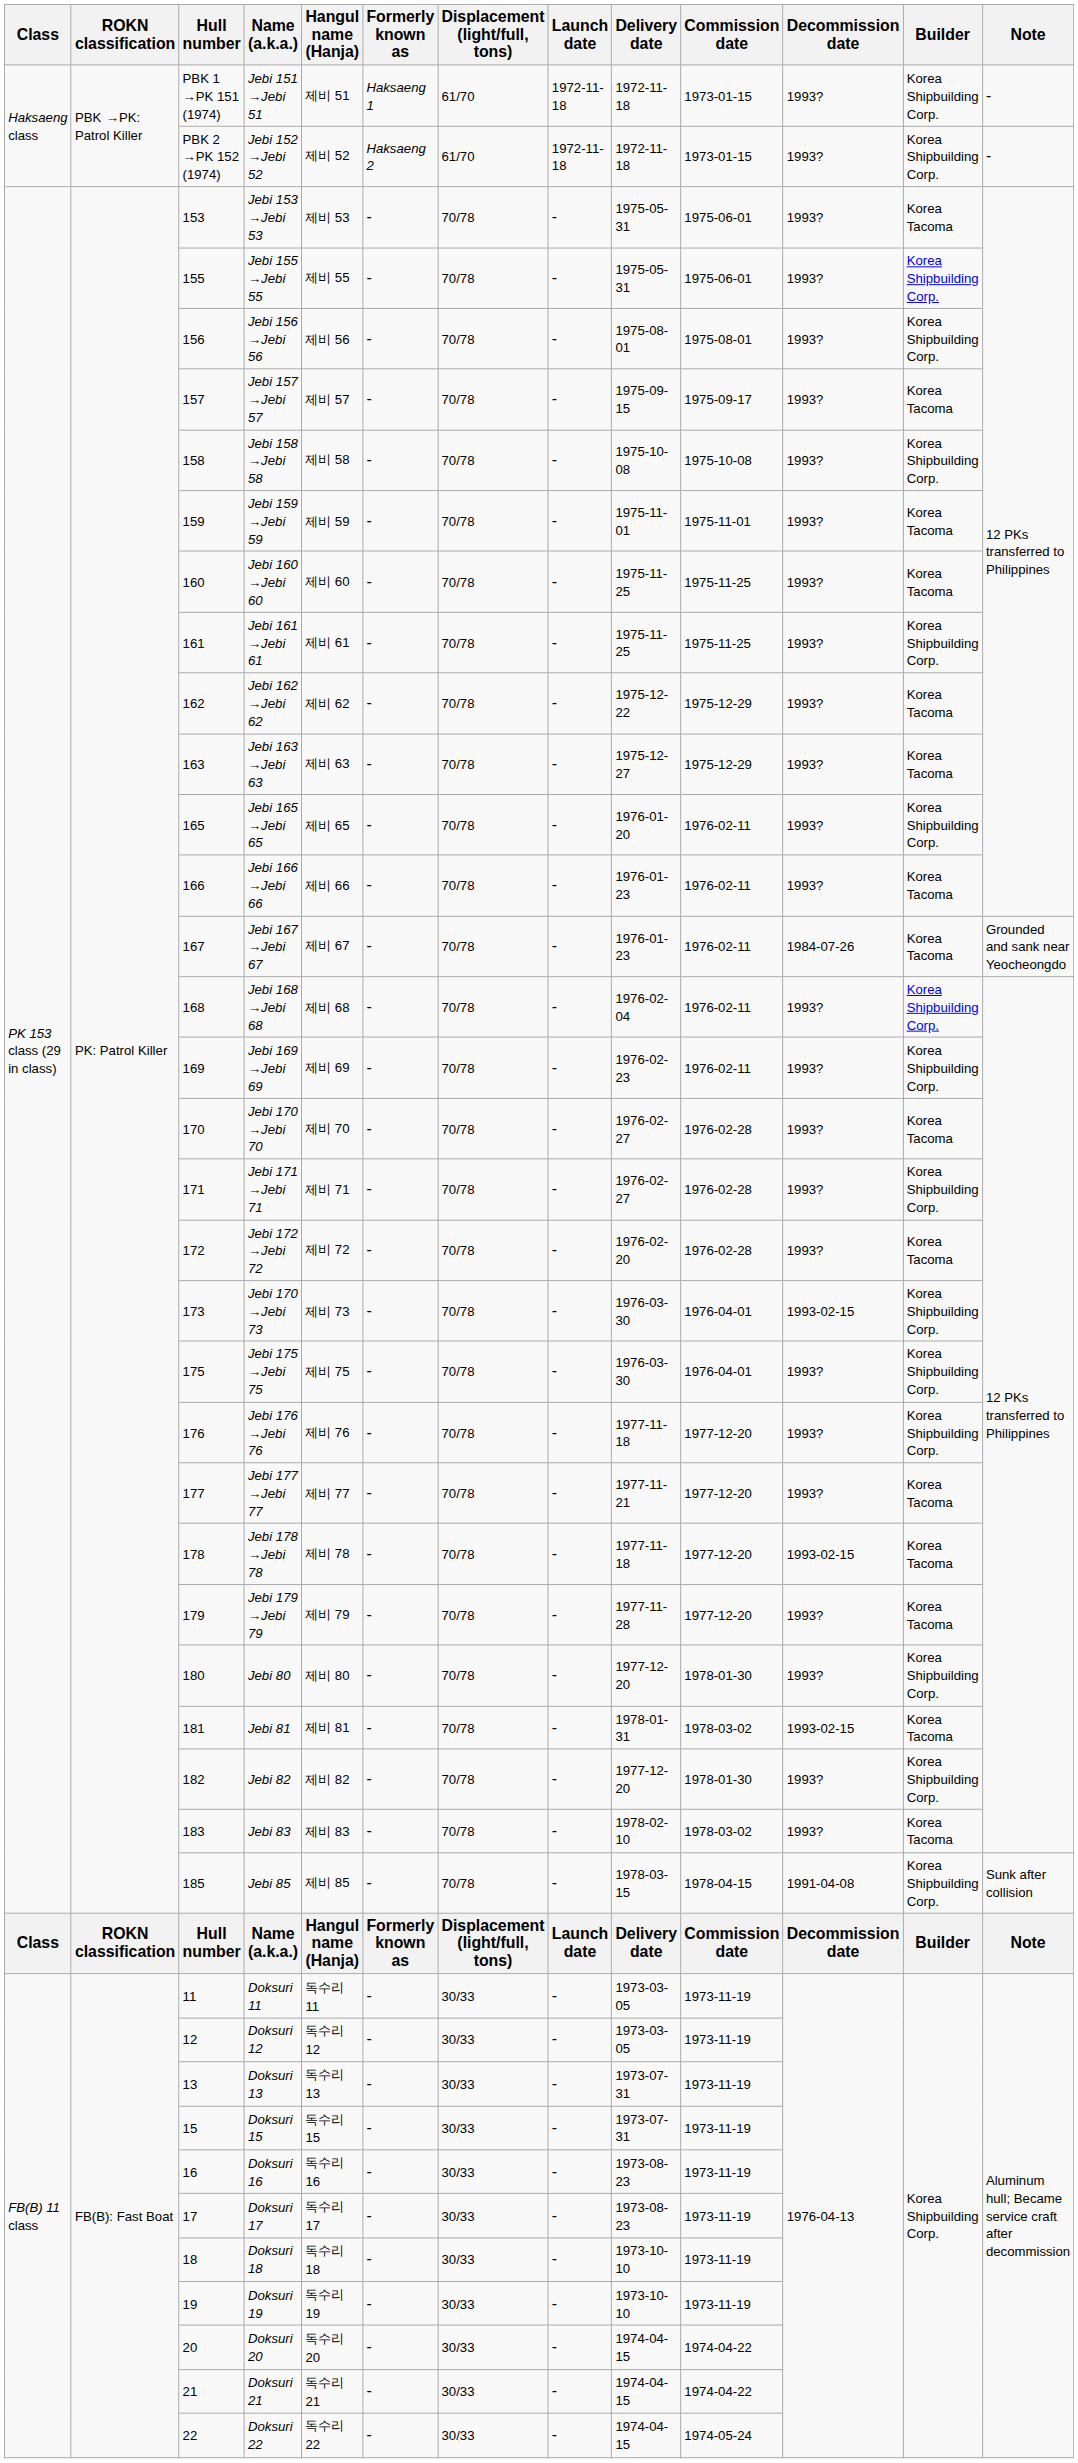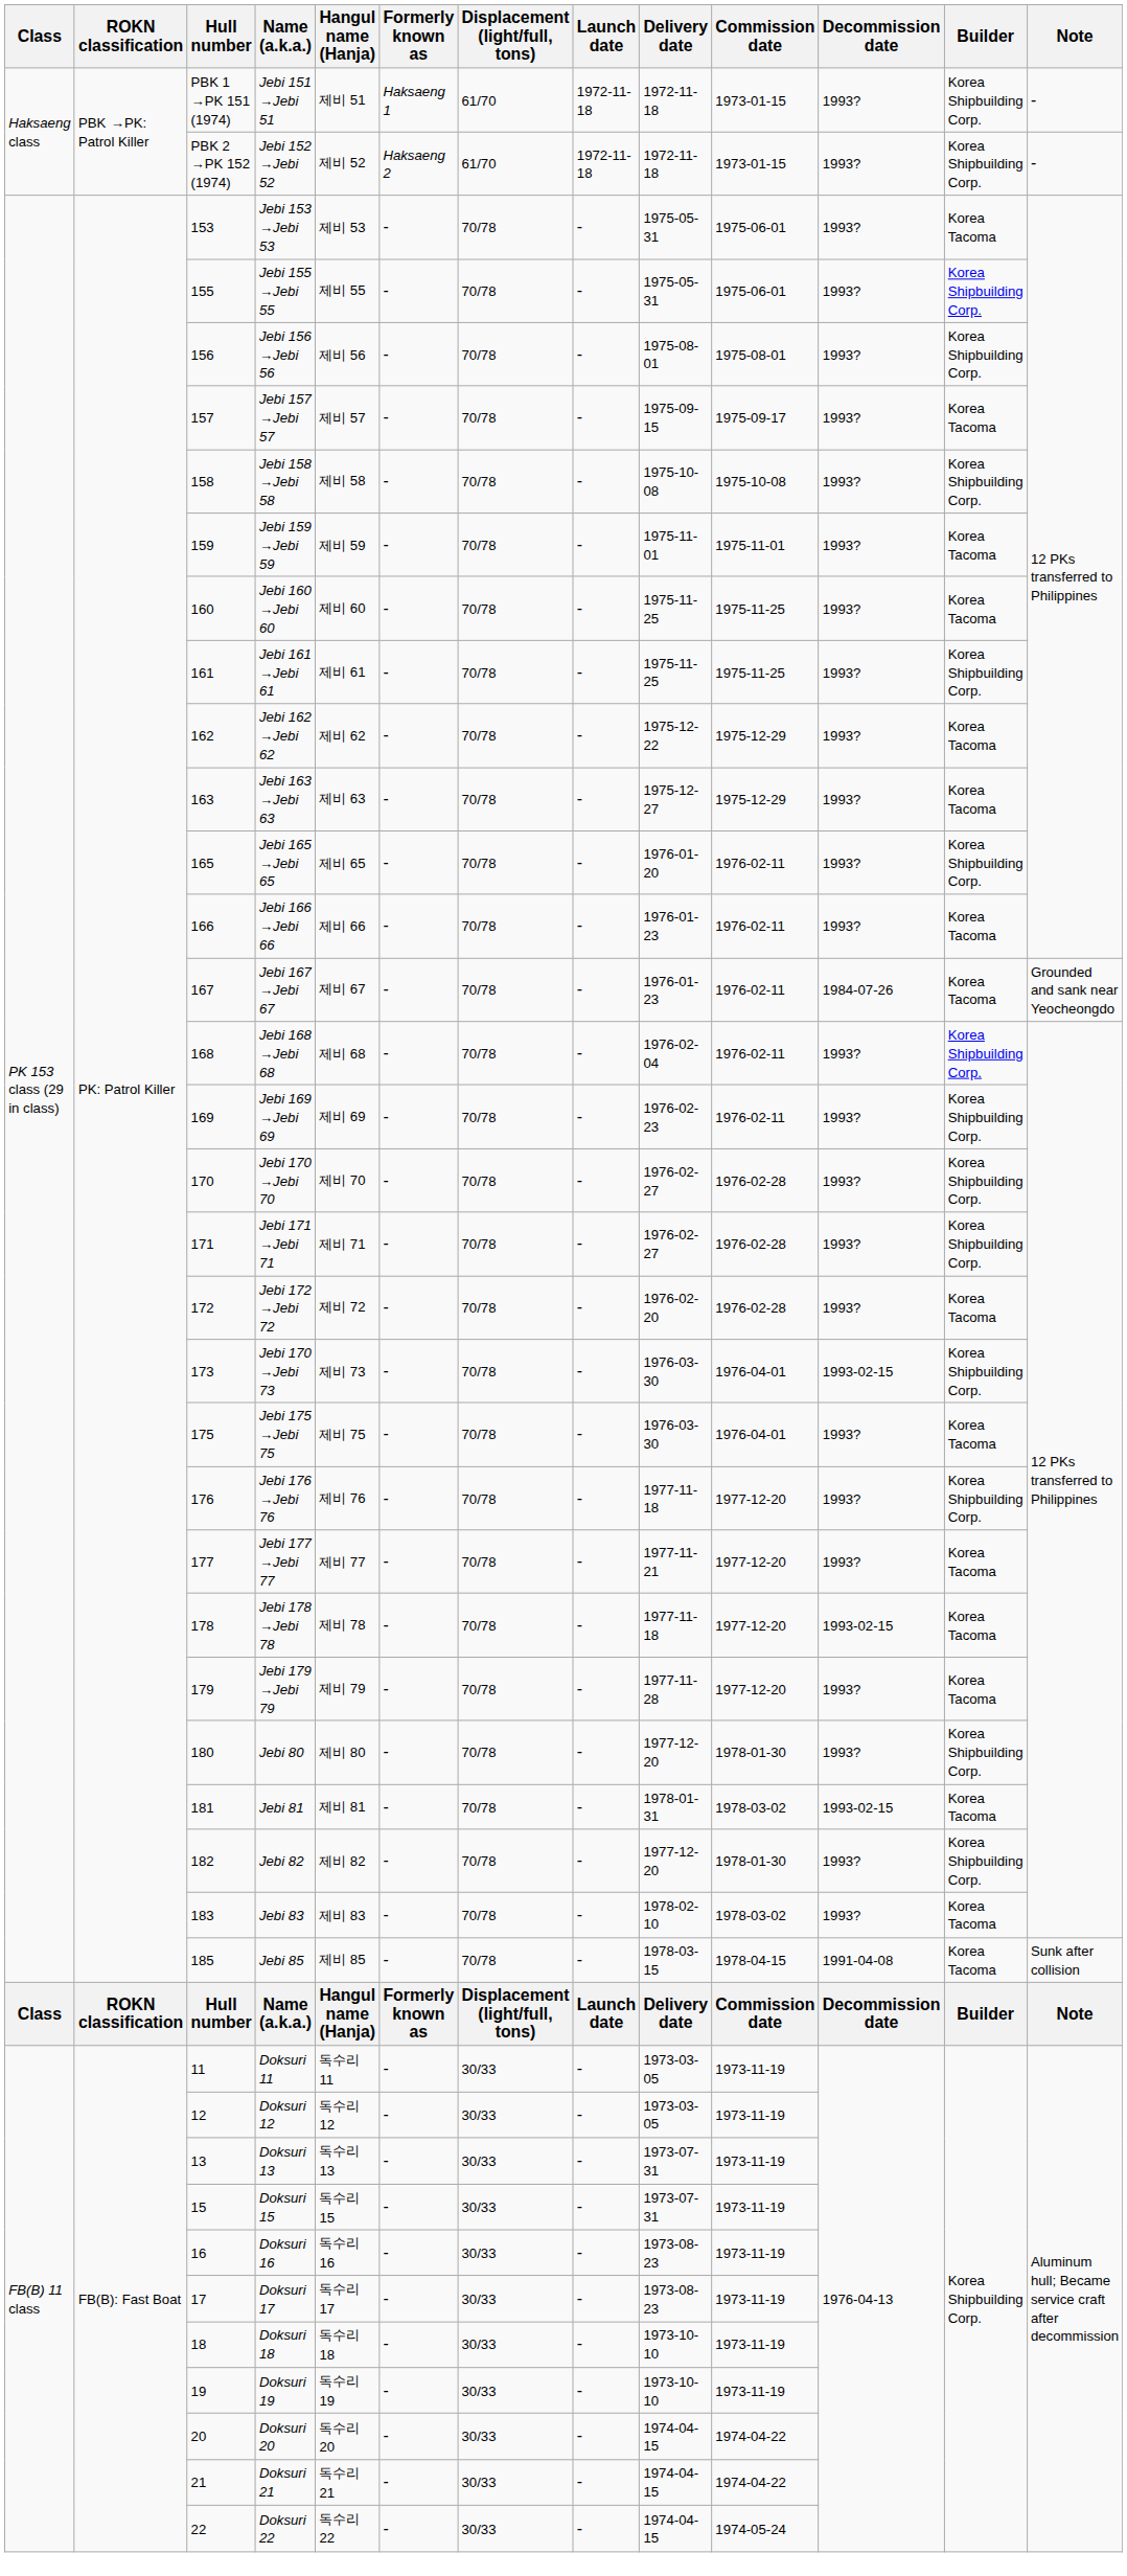 <table class="wikitable">
 <tr>
 <th>Class</th>
 <th>ROKN classification</th>
 <th>Hull number</th>
 <th>Name (a.k.a.)</th>
 <th>Hangul name<br>(Hanja)</th>
 <th>Formerly known as</th>
 <th>Displacement<br>(light/full, tons)</th>
 <th>Launch date</th>
 <th>Delivery date</th>
 <th>Commission date</th>
 <th>Decommission date</th>
 <th>Builder</th>
 <th>Note</th>
 </tr>
 <tr>
 <td rowspan="2"><small><em>Haksaeng</em> class</small></td>
 <td rowspan="2"><small>PBK</small> <small>→</small><small>PK: Patrol Killer</small></td>
 <td><small>PBK 1</small> <small>→PK 151 (1974)</small></td>
 <td><small><em>Jebi 151</em></small><br><small>→<em>Jebi 51</em></small></td>
 <td><small>제비 51</small></td>
 <td><em><small>Haksaeng 1</small></em></td>
 <td><small>61/70</small></td>
 <td><small>1972-11-18</small></td>
 <td><small>1972-11-18</small></td>
 <td><small>1973-01-15</small></td>
 <td><small>1993?</small></td>
 <td><small>Korea Shipbuilding Corp.</small></td>
 <td>-</td>
 </tr>
 <tr>
 <td><small>PBK 2</small> <small>→PK 152 (1974)</small></td>
 <td><small><em>Jebi 152</em></small><br><small>→<em>Jebi 52</em></small></td>
 <td><small>제비 52</small></td>
 <td><em><small>Haksaeng 2</small></em></td>
 <td><small>61/70</small></td>
 <td><small>1972-11-18</small></td>
 <td><small>1972-11-18</small></td>
 <td><small>1973-01-15</small></td>
 <td><small>1993?</small></td>
 <td><small>Korea Shipbuilding Corp.</small></td>
 <td>-</td>
 </tr>
 <tr>
 <td rowspan="29"><small><em>PK 153</em> class (29 in class)</small></td>
 <td rowspan="29"><small>PK: Patrol Killer</small></td>
 <td><small>153</small></td>
 <td><em><small>Jebi 153</small></em><br><small>→<em>Jebi 53</em></small></td>
 <td><small>제비 53</small></td>
 <td>-</td>
 <td><small>70/78</small></td>
 <td>-</td>
 <td><small>1975-05-31</small></td>
 <td><small>1975-06-01</small></td>
 <td><small>1993?</small></td>
 <td><small>Korea Tacoma</small></td>
 <td rowspan="12"><small>12 PKs transferred to Philippines</small></td>
 </tr>
 <tr>
 <td><small>155</small></td>
 <td><em><small>Jebi 155</small></em><br><small>→<em>Jebi 55</em></small></td>
 <td><small>제비 55</small></td>
 <td>-</td>
 <td><small>70/78</small></td>
 <td>-</td>
 <td><small>1975-05-31</small></td>
 <td><small>1975-06-01</small></td>
 <td><small>1993?</small></td>
 <td><a href='#'><small>Korea Shipbuilding Corp.</small></a></td>
 </tr>
 <tr>
 <td><small>156</small></td>
 <td><em><small>Jebi 156</small></em><br><small>→<em>Jebi 56</em></small></td>
 <td><small>제비 56</small></td>
 <td>-</td>
 <td><small>70/78</small></td>
 <td>-</td>
 <td><small>1975-08-01</small></td>
 <td><small>1975-08-01</small></td>
 <td><small>1993?</small></td>
 <td><small>Korea Shipbuilding Corp.</small></td>
 </tr>
 <tr>
 <td><small>157</small></td>
 <td><em><small>Jebi 157</small></em><br><small>→<em>Jebi 57</em></small></td>
 <td><small>제비 57</small></td>
 <td>-</td>
 <td><small>70/78</small></td>
 <td>-</td>
 <td><small>1975-09-15</small></td>
 <td><small>1975-09-17</small></td>
 <td><small>1993?</small></td>
 <td><small>Korea Tacoma</small></td>
 </tr>
 <tr>
 <td><small>158</small></td>
 <td><em><small>Jebi 158</small></em><br><small>→<em>Jebi 58</em></small></td>
 <td><small>제비 58</small></td>
 <td>-</td>
 <td><small>70/78</small></td>
 <td>-</td>
 <td><small>1975-10-08</small></td>
 <td><small>1975-10-08</small></td>
 <td><small>1993?</small></td>
 <td><small>Korea Shipbuilding Corp.</small></td>
 </tr>
 <tr>
 <td><small>159</small></td>
 <td><em><small>Jebi 159</small></em><br><small>→<em>Jebi 59</em></small></td>
 <td><small>제비 59</small></td>
 <td>-</td>
 <td><small>70/78</small></td>
 <td>-</td>
 <td><small>1975-11-01</small></td>
 <td><small>1975-11-01</small></td>
 <td><small>1993?</small></td>
 <td><small>Korea Tacoma</small></td>
 </tr>
 <tr>
 <td><small>160</small></td>
 <td><em><small>Jebi 160</small></em><br><small>→<em>Jebi 60</em></small></td>
 <td><small>제비 60</small></td>
 <td>-</td>
 <td><small>70/78</small></td>
 <td>-</td>
 <td><small>1975-11-25</small></td>
 <td><small>1975-11-25</small></td>
 <td><small>1993?</small></td>
 <td><small>Korea Tacoma</small></td>
 </tr>
 <tr>
 <td><small>161</small></td>
 <td><em><small>Jebi 161</small></em><br><small>→<em>Jebi 61</em></small></td>
 <td><small>제비 61</small></td>
 <td>-</td>
 <td><small>70/78</small></td>
 <td>-</td>
 <td><small>1975-11-25</small></td>
 <td><small>1975-11-25</small></td>
 <td><small>1993?</small></td>
 <td><small>Korea Shipbuilding Corp.</small></td>
 </tr>
 <tr>
 <td><small>162</small></td>
 <td><em><small>Jebi 162</small></em><br><small>→<em>Jebi 62</em></small></td>
 <td><small>제비 62</small></td>
 <td>-</td>
 <td><small>70/78</small></td>
 <td>-</td>
 <td><small>1975-12-22</small></td>
 <td><small>1975-12-29</small></td>
 <td><small>1993?</small></td>
 <td><small>Korea Tacoma</small></td>
 </tr>
 <tr>
 <td><small>163</small></td>
 <td><em><small>Jebi 163</small></em><br><small>→<em>Jebi 63</em></small></td>
 <td><small>제비 63</small></td>
 <td>-</td>
 <td><small>70/78</small></td>
 <td>-</td>
 <td><small>1975-12-27</small></td>
 <td><small>1975-12-29</small></td>
 <td><small>1993?</small></td>
 <td><small>Korea Tacoma</small></td>
 </tr>
 <tr>
 <td><small>165</small></td>
 <td><em><small>Jebi 165</small></em><br><small>→<em>Jebi 65</em></small></td>
 <td><small>제비 65</small></td>
 <td>-</td>
 <td><small>70/78</small></td>
 <td>-</td>
 <td><small>1976-01-20</small></td>
 <td><small>1976-02-11</small></td>
 <td><small>1993?</small></td>
 <td><small>Korea Shipbuilding Corp.</small></td>
 </tr>
 <tr>
 <td><small>166</small></td>
 <td><em><small>Jebi 166</small></em><br><small>→<em>Jebi 66</em></small></td>
 <td><small>제비 66</small></td>
 <td>-</td>
 <td><small>70/78</small></td>
 <td>-</td>
 <td><small>1976-01-23</small></td>
 <td><small>1976-02-11</small></td>
 <td><small>1993?</small></td>
 <td><small>Korea Tacoma</small></td>
 </tr>
 <tr>
 <td><small>167</small></td>
 <td><em><small>Jebi 167</small></em><br><small>→<em>Jebi 67</em></small></td>
 <td><small>제비 67</small></td>
 <td>-</td>
 <td><small>70/78</small></td>
 <td>-</td>
 <td><small>1976-01-23</small></td>
 <td><small>1976-02-11</small></td>
 <td><small>1984-07-26</small></td>
 <td><small>Korea Tacoma</small></td>
 <td><small>Grounded and sank near Yeocheongdo</small></td>
 </tr>
 <tr>
 <td><small>168</small></td>
 <td><em><small>Jebi 168</small></em><br><small>→<em>Jebi 68</em></small></td>
 <td><small>제비 68</small></td>
 <td>-</td>
 <td><small>70/78</small></td>
 <td>-</td>
 <td><small>1976-02-04</small></td>
 <td><small>1976-02-11</small></td>
 <td><small>1993?</small></td>
 <td><a href='#'><small>Korea Shipbuilding Corp.</small></a></td>
 <td rowspan="15"><small>12 PKs transferred to Philippines</small></td>
 </tr>
 <tr>
 <td><small>169</small></td>
 <td><em><small>Jebi 169</small></em><br><small>→<em>Jebi 69</em></small></td>
 <td><small>제비 69</small></td>
 <td>-</td>
 <td><small>70/78</small></td>
 <td>-</td>
 <td><small>1976-02-23</small></td>
 <td><small>1976-02-11</small></td>
 <td><small>1993?</small></td>
 <td><small>Korea Shipbuilding Corp.</small></td>
 </tr>
 <tr>
 <td><small>170</small></td>
 <td><em><small>Jebi 170</small></em><br><small>→<em>Jebi 70</em></small></td>
 <td><small>제비 70</small></td>
 <td>-</td>
 <td><small>70/78</small></td>
 <td>-</td>
 <td><small>1976-02-27</small></td>
 <td><small>1976-02-28</small></td>
 <td><small>1993?</small></td>
-<td><small>Korea Tacoma</small></td>
+<td><small>Korea Shipbuilding Corp.</small></td>
 </tr>
 <tr>
 <td><small>171</small></td>
 <td><em><small>Jebi 171</small></em><br><small>→<em>Jebi 71</em></small></td>
 <td><small>제비 71</small></td>
 <td>-</td>
 <td><small>70/78</small></td>
 <td>-</td>
 <td><small>1976-02-27</small></td>
 <td><small>1976-02-28</small></td>
 <td><small>1993?</small></td>
 <td><small>Korea Shipbuilding Corp.</small></td>
 </tr>
 <tr>
 <td><small>172</small></td>
 <td><em><small>Jebi 172</small></em><br><small>→<em>Jebi 72</em></small></td>
 <td><small>제비 72</small></td>
 <td>-</td>
 <td><small>70/78</small></td>
 <td>-</td>
 <td><small>1976-02-20</small></td>
 <td><small>1976-02-28</small></td>
 <td><small>1993?</small></td>
 <td><small>Korea Tacoma</small></td>
 </tr>
 <tr>
 <td><small>173</small></td>
 <td><em><small>Jebi 170</small></em><br><small>→<em>Jebi 73</em></small></td>
 <td><small>제비 73</small></td>
 <td>-</td>
 <td><small>70/78</small></td>
 <td>-</td>
 <td><small>1976-03-30</small></td>
 <td><small>1976-04-01</small></td>
 <td><small>1993-02-15</small></td>
 <td><small>Korea Shipbuilding Corp.</small></td>
 </tr>
 <tr>
 <td><small>175</small></td>
 <td><em><small>Jebi 175</small></em><br><small>→<em>Jebi 75</em></small></td>
 <td><small>제비 75</small></td>
 <td>-</td>
 <td><small>70/78</small></td>
 <td>-</td>
 <td><small>1976-03-30</small></td>
 <td><small>1976-04-01</small></td>
 <td><small>1993?</small></td>
-<td><small>Korea Shipbuilding Corp.</small></td>
+<td><small>Korea Tacoma</small></td>
 </tr>
 <tr>
 <td><small>176</small></td>
 <td><em><small>Jebi 176</small></em><br><small>→<em>Jebi 76</em></small></td>
 <td><small>제비 76</small></td>
 <td>-</td>
 <td><small>70/78</small></td>
 <td>-</td>
 <td><small>1977-11-18</small></td>
 <td><small>1977-12-20</small></td>
 <td><small>1993?</small></td>
 <td><small>Korea Shipbuilding Corp.</small></td>
 </tr>
 <tr>
 <td><small>177</small></td>
 <td><em><small>Jebi 177</small></em><br><small>→<em>Jebi 77</em></small></td>
 <td><small>제비 77</small></td>
 <td>-</td>
 <td><small>70/78</small></td>
 <td>-</td>
 <td><small>1977-11-21</small></td>
 <td><small>1977-12-20</small></td>
 <td><small>1993?</small></td>
 <td><small>Korea Tacoma</small></td>
 </tr>
 <tr>
 <td><small>178</small></td>
 <td><em><small>Jebi 178</small></em><br><small>→<em>Jebi 78</em></small></td>
 <td><small>제비 78</small></td>
 <td>-</td>
 <td><small>70/78</small></td>
 <td>-</td>
 <td><small>1977-11-18</small></td>
 <td><small>1977-12-20</small></td>
 <td><small>1993-02-15</small></td>
 <td><small>Korea Tacoma</small></td>
 </tr>
 <tr>
 <td><small>179</small></td>
 <td><em><small>Jebi 179</small></em><br><small>→<em>Jebi 79</em></small></td>
 <td><small>제비 79</small></td>
 <td>-</td>
 <td><small>70/78</small></td>
 <td>-</td>
 <td><small>1977-11-28</small></td>
 <td><small>1977-12-20</small></td>
 <td><small>1993?</small></td>
 <td><small>Korea Tacoma</small></td>
 </tr>
 <tr>
 <td><small>180</small></td>
 <td><em><small>Jebi 80</small></em></td>
 <td><small>제비 80</small></td>
 <td>-</td>
 <td><small>70/78</small></td>
 <td>-</td>
 <td><small>1977-12-20</small></td>
 <td><small>1978-01-30</small></td>
 <td><small>1993?</small></td>
 <td><small>Korea Shipbuilding Corp.</small></td>
 </tr>
 <tr>
 <td><small>181</small></td>
 <td><em><small>Jebi 81</small></em></td>
 <td><small>제비 81</small></td>
 <td>-</td>
 <td><small>70/78</small></td>
 <td>-</td>
 <td><small>1978-01-31</small></td>
 <td><small>1978-03-02</small></td>
 <td><small>1993-02-15</small></td>
 <td><small>Korea Tacoma</small></td>
 </tr>
 <tr>
 <td><small>182</small></td>
 <td><em><small>Jebi 82</small></em></td>
 <td><small>제비 82</small></td>
 <td>-</td>
 <td><small>70/78</small></td>
 <td>-</td>
 <td><small>1977-12-20</small></td>
 <td><small>1978-01-30</small></td>
 <td><small>1993?</small></td>
 <td><small>Korea Shipbuilding Corp.</small></td>
 </tr>
 <tr>
 <td><small>183</small></td>
 <td><em><small>Jebi 83</small></em></td>
 <td><small>제비 83</small></td>
 <td>-</td>
 <td><small>70/78</small></td>
 <td>-</td>
 <td><small>1978-02-10</small></td>
 <td><small>1978-03-02</small></td>
 <td><small>1993?</small></td>
 <td><small>Korea Tacoma</small></td>
 </tr>
 <tr>
 <td><small>185</small></td>
 <td><em><small>Jebi 85</small></em></td>
 <td><small>제비 85</small></td>
 <td>-</td>
 <td><small>70/78</small></td>
 <td>-</td>
 <td><small>1978-03-15</small></td>
 <td><small>1978-04-15</small></td>
 <td><small>1991-04-08</small></td>
-<td><small>Korea Shipbuilding Corp.</small></td>
+<td><small>Korea Tacoma</small></td>
 <td><small>Sunk after collision</small></td>
 </tr>
 <tr>
 <th>Class</th>
 <th>ROKN classification</th>
 <th>Hull number</th>
 <th>Name (a.k.a.)</th>
 <th>Hangul name<br>(Hanja)</th>
 <th>Formerly known as</th>
 <th>Displacement<br>(light/full, tons)</th>
 <th>Launch date</th>
 <th>Delivery date</th>
 <th>Commission date</th>
 <th>Decommission date</th>
 <th>Builder</th>
 <th>Note</th>
 </tr>
 <tr>
 <td rowspan="11"><small><em>FB(B) 11</em> class</small></td>
 <td rowspan="11"><small>FB(B): Fast Boat</small></td>
 <td><small>11</small></td>
 <td><small><em>Doksuri 1</em></small><em><small>1</small></em></td>
 <td><small>독수리 11</small></td>
 <td>-</td>
 <td><small>30/33</small></td>
 <td>-</td>
 <td><small>1973-03-05</small></td>
 <td><small>1973-11-19</small></td>
 <td rowspan="11"><small>1976-04-13</small></td>
 <td rowspan="11"><small>Korea Shipbuilding Corp.</small></td>
 <td rowspan="11"><small>Aluminum hull; Became service craft after decommission</small></td>
 </tr>
 <tr>
 <td><small>12</small></td>
 <td><small><em>Doksuri 1</em></small><em><small>2</small></em></td>
 <td><small>독수리 12</small></td>
 <td>-</td>
 <td><small>30/33</small></td>
 <td>-</td>
 <td><small>1973-03-05</small></td>
 <td><small>1973-11-19</small></td>
 </tr>
 <tr>
 <td><small>13</small></td>
 <td><small><em>Doksuri 1</em></small><em><small>3</small></em></td>
 <td><small>독수리 13</small></td>
 <td>-</td>
 <td><small>30/33</small></td>
 <td>-</td>
 <td><small>1973-07-31</small></td>
 <td><small>1973-11-19</small></td>
 </tr>
 <tr>
 <td><small>15</small></td>
 <td><small><em>Doksuri 1</em></small><em><small>5</small></em></td>
 <td><small>독수리 15</small></td>
 <td>-</td>
 <td><small>30/33</small></td>
 <td>-</td>
 <td><small>1973-07-31</small></td>
 <td><small>1973-11-19</small></td>
 </tr>
 <tr>
 <td><small>16</small></td>
 <td><small><em>Doksuri 1</em></small><em><small>6</small></em></td>
 <td><small>독수리 16</small></td>
 <td>-</td>
 <td><small>30/33</small></td>
 <td>-</td>
 <td><small>1973-08-23</small></td>
 <td><small>1973-11-19</small></td>
 </tr>
 <tr>
 <td><small>17</small></td>
 <td><small><em>Doksuri 1</em></small><em><small>7</small></em></td>
 <td><small>독수리 17</small></td>
 <td>-</td>
 <td><small>30/33</small></td>
 <td>-</td>
 <td><small>1973-08-23</small></td>
 <td><small>1973-11-19</small></td>
 </tr>
 <tr>
 <td><small>18</small></td>
 <td><small><em>Doksuri 1</em></small><em><small>8</small></em></td>
 <td><small>독수리 18</small></td>
 <td>-</td>
 <td><small>30/33</small></td>
 <td>-</td>
 <td><small>1973-10-10</small></td>
 <td><small>1973-11-19</small></td>
 </tr>
 <tr>
 <td><small>19</small></td>
 <td><small><em>Doksuri 1</em></small><em><small>9</small></em></td>
 <td><small>독수리 19</small></td>
 <td>-</td>
 <td><small>30/33</small></td>
 <td>-</td>
 <td><small>1973-10-10</small></td>
 <td><small>1973-11-19</small></td>
 </tr>
 <tr>
 <td><small>20</small></td>
 <td><small><em>Doksuri 2</em></small><em><small>0</small></em></td>
 <td><small>독수리 20</small></td>
 <td>-</td>
 <td><small>30/33</small></td>
 <td>-</td>
 <td><small>1974-04-15</small></td>
 <td><small>1974-04-22</small></td>
 </tr>
 <tr>
 <td><small>21</small></td>
 <td><small><em>Doksuri 2</em></small><em><small>1</small></em></td>
 <td><small>독수리 21</small></td>
 <td>-</td>
 <td><small>30/33</small></td>
 <td>-</td>
 <td><small>1974-04-15</small></td>
 <td><small>1974-04-22</small></td>
 </tr>
 <tr>
 <td><small>22</small></td>
 <td><small><em>Doksuri 2</em></small><em><small>2</small></em></td>
 <td><small>독수리 22</small></td>
 <td>-</td>
 <td><small>30/33</small></td>
 <td>-</td>
 <td><small>1974-04-15</small></td>
 <td><small>1974-05-24</small></td>
 </tr>
 </table>
